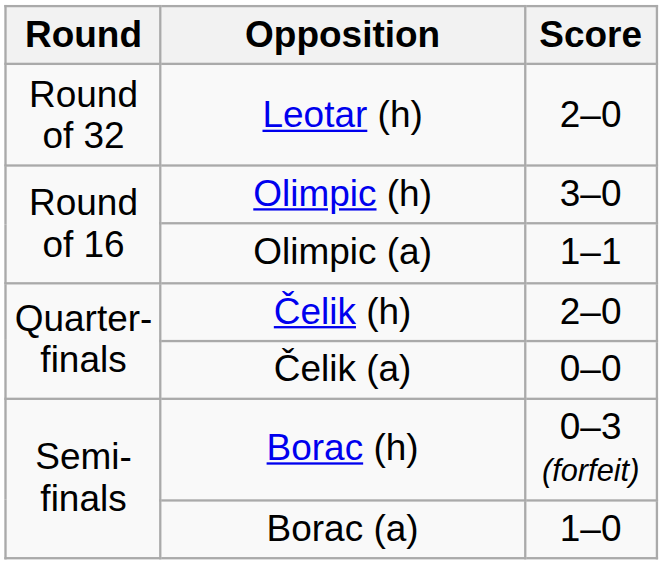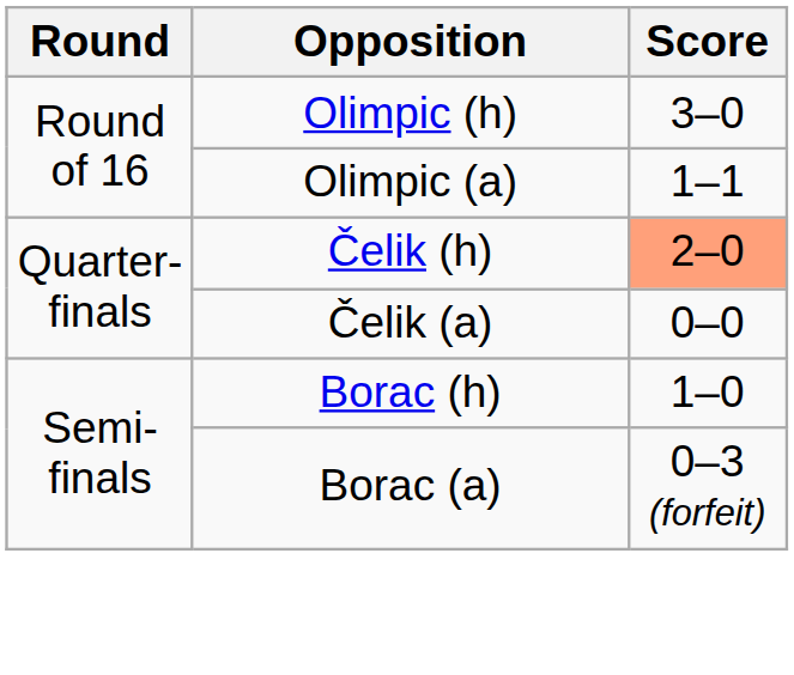 <table class="wikitable" style="text-align:center;margin-left:1em;float:right">
 <tr>
 <th style="width:25px;">Round</th>
 <th style="width:150px;">Opposition</th>
 <th style="width:50px;">Score</th>
-</tr>
-<tr>
-<td>Round of 32</td>
-<td><a href='#'>Leotar</a> (h)</td>
-<td>2–0</td>
 </tr>
 <tr>
 <td rowspan="2">Round of 16</td>
 <td><a href='#'>Olimpic</a> (h)</td>
 <td>3–0</td>
 </tr>
 <tr>
 <td>Olimpic (a)</td>
 <td>1–1</td>
 </tr>
 <tr>
 <td rowspan="2">Quarter-finals</td>
 <td><a href='#'>Čelik</a> (h)</td>
-<td>2–0</td>
+<td style="background: lightsalmon;">2–0</td>
 </tr>
 <tr>
 <td>Čelik (a)</td>
 <td>0–0</td>
 </tr>
 <tr>
 <td rowspan="2">Semi-finals</td>
 <td><a href='#'>Borac</a> (h)</td>
-<td>0–3 <small><em>(forfeit)</em></small></td>
+<td>1–0</td>
 </tr>
 <tr>
 <td>Borac (a)</td>
-<td>1–0</td>
+<td>0–3 <small><em>(forfeit)</em></small></td>
 </tr>
 </table>
